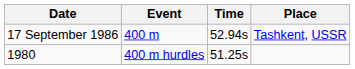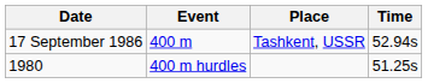 <table class="wikitable">
 <tr>
 <th>Date</th>
 <th>Event</th>
+<th>Place</th>
 <th>Time</th>
-<th>Place</th>
 </tr>
 <tr>
 <td>17 September 1986</td>
 <td><a href='#'>400&nbsp;m</a></td>
+<td><a href='#'>Tashkent</a>, <a href='#'>USSR</a></td>
 <td>52.94s</td>
-<td><a href='#'>Tashkent</a>, <a href='#'>USSR</a></td>
 </tr>
 <tr>
 <td>1980</td>
 <td><a href='#'>400&nbsp;m hurdles</a></td>
+<td></td>
 <td>51.25s</td>
-<td></td>
 </tr>
 </table>
